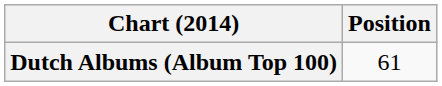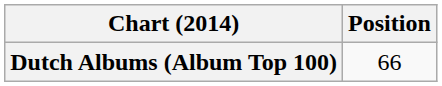 <table class="wikitable plainrowheaders" style="text-align:center">
 <tr>
 <th scope="col">Chart (2014)</th>
 <th scope="col">Position</th>
 </tr>
 <tr>
 <th scope="row">Dutch Albums (Album Top 100)</th>
-<td>61</td>
+<td>66</td>
 </tr>
 </table>
